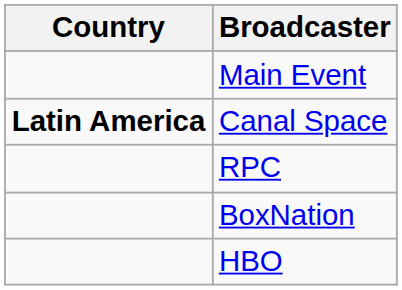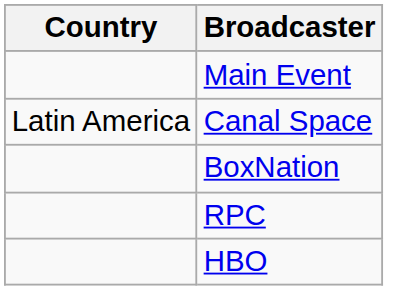 <table class="wikitable">
 <tr>
 <th align=center>Country</th>
 <th align=center>Broadcaster</th>
 </tr>
 <tr>
 <td></td>
 <td><a href='#'>Main Event</a></td>
 </tr>
 <tr>
-<td><strong>Latin America</strong></td>
+<td>Latin America</td>
 <td><a href='#'>Canal Space</a></td>
+</tr>
+<tr>
+<td></td>
+<td><a href='#'>BoxNation</a></td>
 </tr>
 <tr>
 <td></td>
 <td><a href='#'>RPC</a></td>
 </tr>
 <tr>
 <td></td>
-<td><a href='#'>BoxNation</a></td>
-</tr>
-<tr>
-<td></td>
 <td><a href='#'>HBO</a></td>
 </tr>
 </table>
